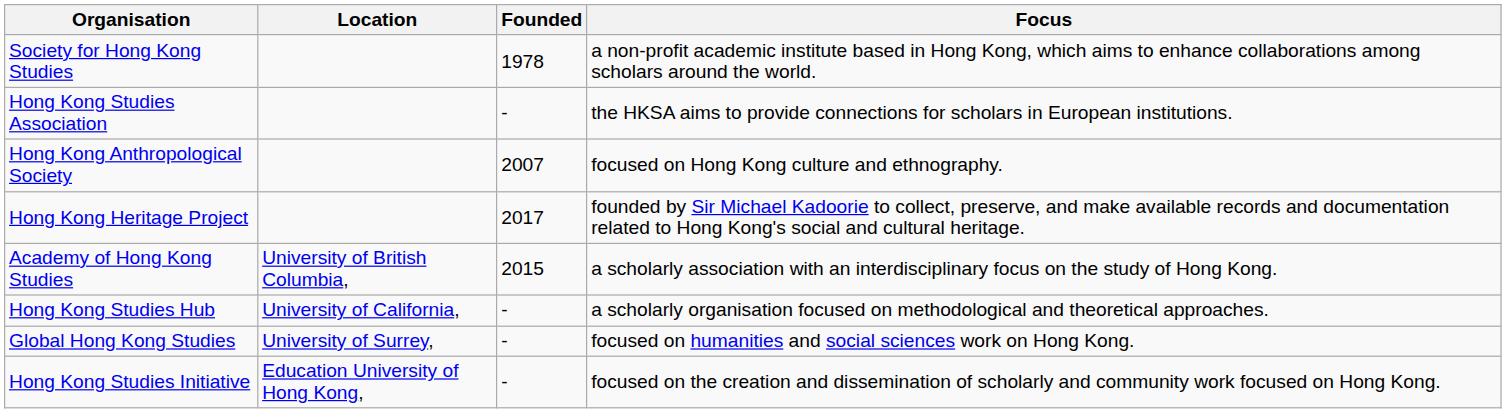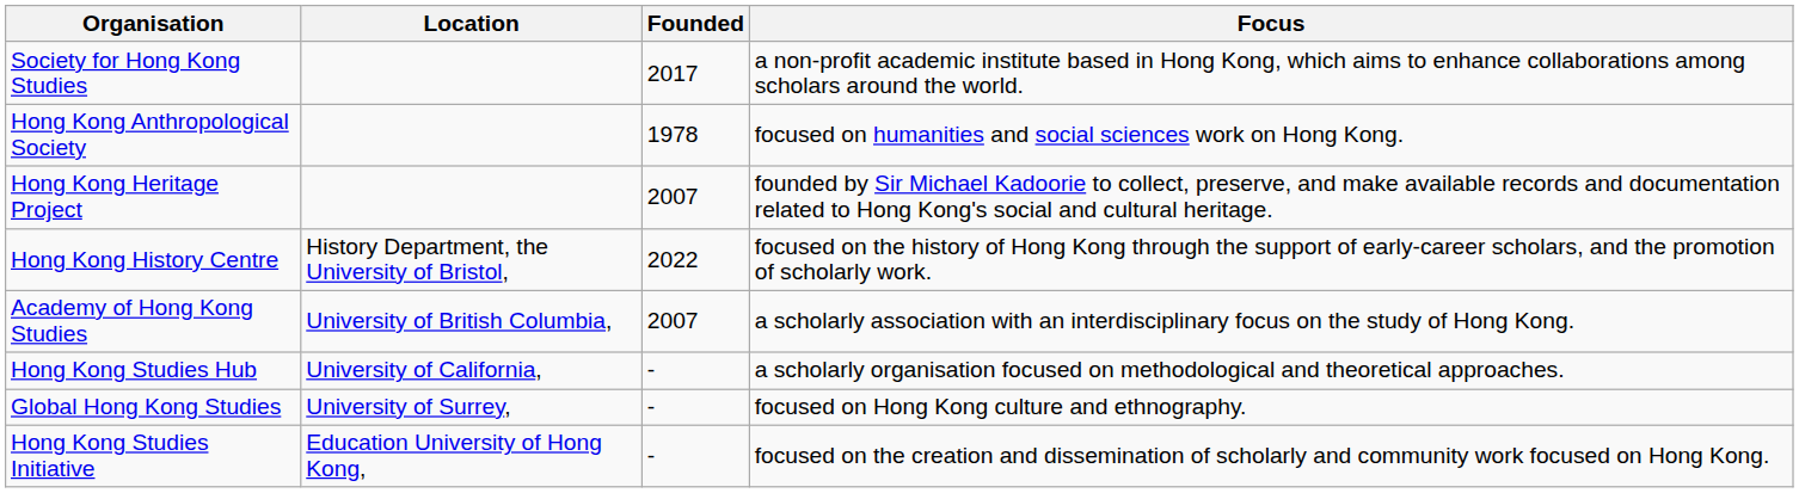 <table class="wikitable sortable">
 <tr>
 <th>Organisation</th>
 <th>Location</th>
 <th>Founded</th>
 <th>Focus</th>
 </tr>
 <tr>
 <td><a href='#'>Society for Hong Kong Studies</a></td>
 <td></td>
-<td>1978</td>
+<td>2017</td>
 <td>a non-profit academic institute based in Hong Kong, which aims to enhance collaborations among scholars around the world.</td>
-</tr>
-<tr>
-<td><a href='#'>Hong Kong Studies Association</a></td>
-<td></td>
-<td>-</td>
-<td>the HKSA aims to provide connections for scholars in European institutions.</td>
 </tr>
 <tr>
 <td><a href='#'>Hong Kong Anthropological Society</a></td>
 <td></td>
-<td>2007</td>
-<td>focused on Hong Kong culture and ethnography.</td>
+<td>1978</td>
+<td>focused on <a href='#'>humanities</a> and <a href='#'>social sciences</a> work on Hong Kong.</td>
 </tr>
 <tr>
 <td><a href='#'>Hong Kong Heritage Project</a></td>
 <td></td>
-<td>2017</td>
+<td>2007</td>
 <td>founded by <a href='#'>Sir Michael Kadoorie</a> to collect, preserve, and make available records and documentation related to Hong Kong's social and cultural heritage.</td>
+</tr>
+<tr>
+<td><a href='#'>Hong Kong History Centre</a></td>
+<td>History Department, the <a href='#'>University of Bristol</a>, </td>
+<td>2022</td>
+<td>focused on the history of Hong Kong through the support of early-career scholars, and the promotion of scholarly work.</td>
 </tr>
 <tr>
 <td><a href='#'>Academy of Hong Kong Studies</a></td>
 <td><a href='#'>University of British Columbia</a>, </td>
-<td>2015</td>
+<td>2007</td>
 <td>a scholarly association with an interdisciplinary focus on the study of Hong Kong.</td>
 </tr>
 <tr>
 <td><a href='#'>Hong Kong Studies Hub</a></td>
 <td><a href='#'>University of California</a>, </td>
 <td>-</td>
 <td>a scholarly organisation focused on methodological and theoretical approaches.</td>
 </tr>
 <tr>
 <td><a href='#'>Global Hong Kong Studies</a></td>
 <td><a href='#'>University of Surrey</a>, </td>
 <td>-</td>
-<td>focused on <a href='#'>humanities</a> and <a href='#'>social sciences</a> work on Hong Kong.</td>
+<td>focused on Hong Kong culture and ethnography.</td>
 </tr>
 <tr>
 <td><a href='#'>Hong Kong Studies Initiative</a></td>
 <td><a href='#'>Education University of Hong Kong</a>, </td>
 <td>-</td>
 <td>focused on the creation and dissemination of scholarly and community work focused on Hong Kong.</td>
 </tr>
 </table>
